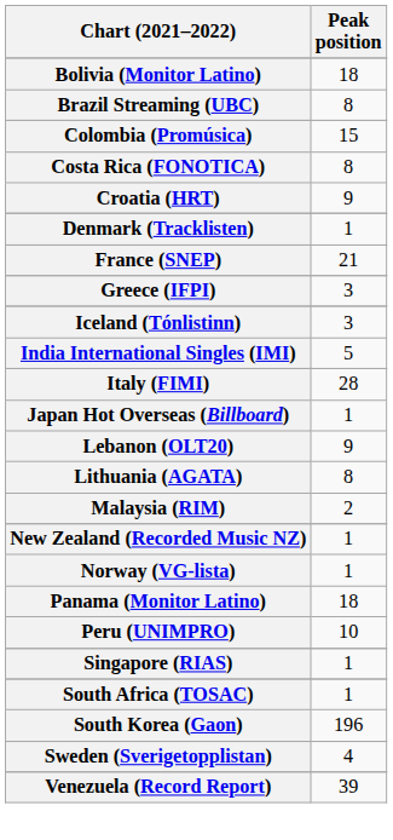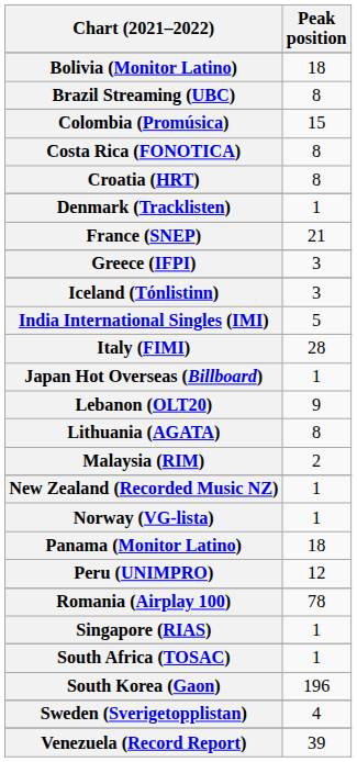 <table class="wikitable sortable plainrowheaders" style="text-align:center">
 <tr>
 <th scope="col">Chart (2021–2022)</th>
 <th scope="col">Peak<br>position</th>
 </tr>
 <tr>
 </tr>
 <tr>
 </tr>
 <tr>
 </tr>
 <tr>
 </tr>
 <tr>
 </tr>
 <tr>
 <th scope="row">Bolivia (<a href='#'>Monitor Latino</a>)</th>
 <td>18</td>
 </tr>
 <tr>
 <th scope="row">Brazil Streaming (<a href='#'>UBC</a>)</th>
 <td>8</td>
 </tr>
 <tr>
 </tr>
 <tr>
 </tr>
 <tr>
 </tr>
 <tr>
 <th scope="row">Colombia (<a href='#'>Promúsica</a>)</th>
 <td>15</td>
 </tr>
 <tr>
 <th scope="row">Costa Rica (<a href='#'>FONOTICA</a>)</th>
 <td>8</td>
 </tr>
 <tr>
 <th scope="row">Croatia (<a href='#'>HRT</a>)</th>
-<td>9</td>
+<td>8</td>
 </tr>
 <tr>
 </tr>
 <tr>
 </tr>
 <tr>
 <th scope="row">Denmark (<a href='#'>Tracklisten</a>)</th>
 <td>1</td>
 </tr>
 <tr>
 </tr>
 <tr>
 <th scope="row">France (<a href='#'>SNEP</a>)</th>
 <td>21</td>
 </tr>
 <tr>
 </tr>
 <tr>
 </tr>
 <tr>
 <th scope="row">Greece (<a href='#'>IFPI</a>)</th>
 <td>3</td>
 </tr>
 <tr>
 </tr>
 <tr>
 </tr>
 <tr>
 </tr>
 <tr>
 <th scope="row">Iceland (<a href='#'>Tónlistinn</a>)</th>
 <td>3</td>
 </tr>
 <tr>
 <th scope="row"><a href='#'>India International Singles</a> (<a href='#'>IMI</a>)</th>
 <td>5</td>
 </tr>
 <tr>
 </tr>
 <tr>
 <th scope="row">Italy (<a href='#'>FIMI</a>)</th>
 <td>28</td>
 </tr>
 <tr>
 <th scope="row">Japan Hot Overseas (<em><a href='#'>Billboard</a></em>)</th>
 <td>1</td>
 </tr>
 <tr>
 <th scope="row">Lebanon (<a href='#'>OLT20</a>)</th>
 <td>9</td>
 </tr>
 <tr>
 <th scope="row">Lithuania (<a href='#'>AGATA</a>)</th>
 <td>8</td>
 </tr>
 <tr>
 <th scope="row">Malaysia (<a href='#'>RIM</a>)</th>
 <td>2</td>
 </tr>
 <tr>
 </tr>
 <tr>
 </tr>
 <tr>
 <th scope="row">New Zealand (<a href='#'>Recorded Music NZ</a>)</th>
 <td>1</td>
 </tr>
 <tr>
 <th scope="row">Norway (<a href='#'>VG-lista</a>)</th>
 <td>1</td>
 </tr>
 <tr>
 <th scope="row">Panama (<a href='#'>Monitor Latino</a>)</th>
 <td>18</td>
 </tr>
 <tr>
 <th scope="row">Peru (<a href='#'>UNIMPRO</a>)</th>
-<td>10</td>
+<td>12</td>
 </tr>
 <tr>
+</tr>
+<tr>
+<th scope="row">Romania (<a href='#'>Airplay 100</a>)</th>
+<td>78</td>
 </tr>
 <tr>
 <th scope="row">Singapore (<a href='#'>RIAS</a>)</th>
 <td>1</td>
 </tr>
 <tr>
 </tr>
 <tr>
 </tr>
 <tr>
 <th scope="row">South Africa (<a href='#'>TOSAC</a>)</th>
 <td>1</td>
 </tr>
 <tr>
 <th scope="row">South Korea (<a href='#'>Gaon</a>)</th>
 <td>196</td>
 </tr>
 <tr>
 </tr>
 <tr>
 <th scope="row">Sweden (<a href='#'>Sverigetopplistan</a>)</th>
 <td>4</td>
 </tr>
 <tr>
 </tr>
 <tr>
 </tr>
 <tr>
 </tr>
 <tr>
 </tr>
 <tr>
 </tr>
 <tr>
 </tr>
 <tr>
 </tr>
 <tr>
 <th scope="row">Venezuela (<a href='#'>Record Report</a>)</th>
 <td>39</td>
 </tr>
 </table>
